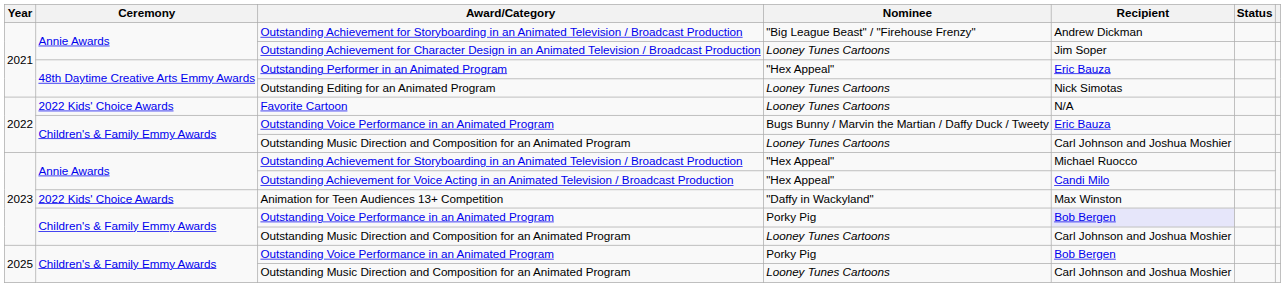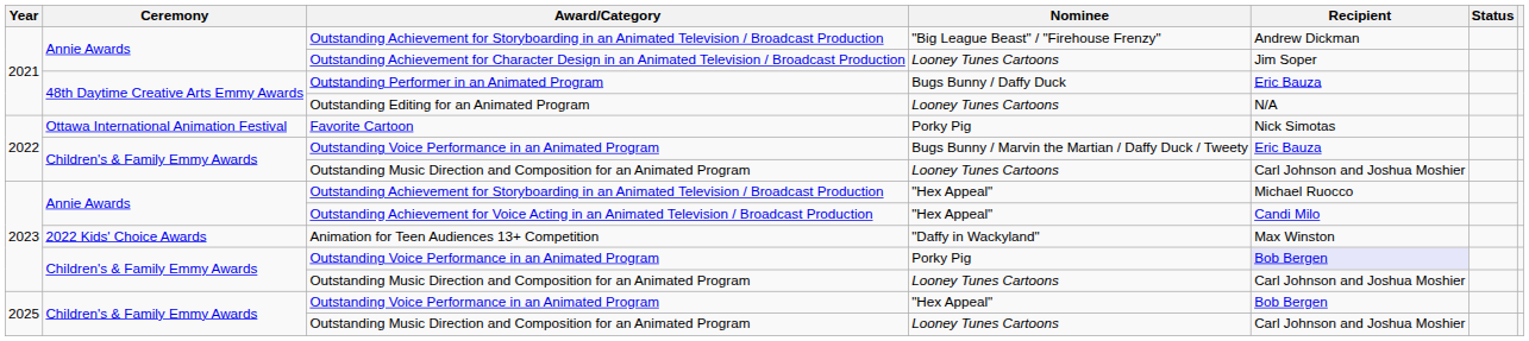 <table class="wikitable">
 <tr>
 <th>Year</th>
 <th>Ceremony</th>
 <th>Award/Category</th>
 <th>Nominee</th>
 <th>Recipient</th>
 <th>Status</th>
 <th></th>
 </tr>
 <tr>
 <td rowspan="4">2021</td>
 <td rowspan="2"><a href='#'>Annie Awards</a></td>
 <td><a href='#'>Outstanding Achievement for Storyboarding in an Animated Television / Broadcast Production</a></td>
 <td>"Big League Beast" / "Firehouse Frenzy"</td>
 <td>Andrew Dickman</td>
 <td></td>
 <td style="text-align:center;"></td>
 </tr>
 <tr>
 <td><a href='#'>Outstanding Achievement for Character Design in an Animated Television / Broadcast Production</a></td>
 <td><em>Looney Tunes Cartoons</em></td>
 <td>Jim Soper</td>
 <td></td>
 <td style="text-align:center;"></td>
 </tr>
 <tr>
 <td rowspan="2"><a href='#'>48th Daytime Creative Arts Emmy Awards</a></td>
 <td><a href='#'>Outstanding Performer in an Animated Program</a></td>
-<td>"Hex Appeal"</td>
+<td>Bugs Bunny / Daffy Duck</td>
 <td><a href='#'>Eric Bauza</a></td>
 <td></td>
 <td style="text-align:center;" rowspan="2"></td>
 </tr>
 <tr>
 <td>Outstanding Editing for an Animated Program</td>
 <td><em>Looney Tunes Cartoons</em></td>
-<td>Nick Simotas</td>
+<td>N/A</td>
 <td></td>
 </tr>
 <tr>
 <td rowspan="3">2022</td>
-<td><a href='#'>2022 Kids' Choice Awards</a></td>
+<td><a href='#'>Ottawa International Animation Festival</a></td>
 <td><a href='#'>Favorite Cartoon</a></td>
-<td><em>Looney Tunes Cartoons</em></td>
-<td>N/A</td>
+<td>Porky Pig</td>
+<td>Nick Simotas</td>
 <td></td>
 <td style="text-align:center;"></td>
 </tr>
 <tr>
 <td rowspan="2"><a href='#'>Children's & Family Emmy Awards</a></td>
 <td><a href='#'>Outstanding Voice Performance in an Animated Program</a></td>
 <td>Bugs Bunny / Marvin the Martian / Daffy Duck / Tweety</td>
 <td><a href='#'>Eric Bauza</a></td>
 <td></td>
 <td style="text-align:center;"></td>
 </tr>
 <tr>
 <td>Outstanding Music Direction and Composition for an Animated Program</td>
 <td><em>Looney Tunes Cartoons</em></td>
 <td>Carl Johnson and Joshua Moshier</td>
 <td></td>
 <td style="text-align:center;"></td>
 </tr>
 <tr>
 <td rowspan="5">2023</td>
 <td rowspan="2"><a href='#'>Annie Awards</a></td>
 <td><a href='#'>Outstanding Achievement for Storyboarding in an Animated Television / Broadcast Production</a></td>
 <td>"Hex Appeal"</td>
 <td>Michael Ruocco</td>
 <td></td>
 <td style="text-align:center;" rowspan="2"></td>
 </tr>
 <tr>
 <td><a href='#'>Outstanding Achievement for Voice Acting in an Animated Television / Broadcast Production</a></td>
 <td>"Hex Appeal"</td>
 <td><a href='#'>Candi Milo</a></td>
 <td></td>
 </tr>
 <tr>
 <td><a href='#'>2022 Kids' Choice Awards</a></td>
 <td>Animation for Teen Audiences 13+ Competition</td>
 <td>"Daffy in Wackyland"</td>
 <td>Max Winston</td>
 <td></td>
 <td style="text-align:center;"></td>
 </tr>
 <tr>
 <td rowspan="2"><a href='#'>Children's & Family Emmy Awards</a></td>
 <td><a href='#'>Outstanding Voice Performance in an Animated Program</a></td>
 <td>Porky Pig</td>
 <td style="background: lavender;"><a href='#'>Bob Bergen</a></td>
 <td></td>
 <td style="text-align:center;"></td>
 </tr>
 <tr>
 <td>Outstanding Music Direction and Composition for an Animated Program</td>
 <td><em>Looney Tunes Cartoons</em></td>
 <td>Carl Johnson and Joshua Moshier</td>
 <td></td>
 <td style="text-align:center;"></td>
 </tr>
 <tr>
 <td rowspan="2">2025</td>
 <td rowspan="2"><a href='#'>Children's & Family Emmy Awards</a></td>
 <td><a href='#'>Outstanding Voice Performance in an Animated Program</a></td>
-<td>Porky Pig</td>
+<td>"Hex Appeal"</td>
 <td><a href='#'>Bob Bergen</a></td>
 <td></td>
 <td style="text-align:center;"></td>
 </tr>
 <tr>
 <td>Outstanding Music Direction and Composition for an Animated Program</td>
 <td><em>Looney Tunes Cartoons</em></td>
 <td>Carl Johnson and Joshua Moshier</td>
 <td></td>
 <td style="text-align:center;"></td>
 </tr>
 </table>
